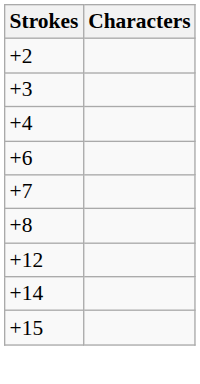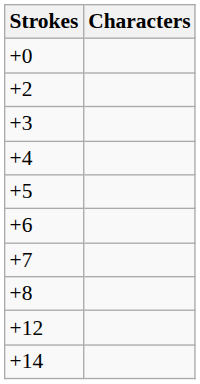 <table class="wikitable">
 <tr>
 <th>Strokes</th>
 <th>Characters</th>
+</tr>
+<tr --->
+<td>+0</td>
+<td style="font-size: large;"></td>
 </tr>
 <tr --->
 <td>+2</td>
 <td style="font-size: large;"></td>
 </tr>
 <tr --->
 <td>+3</td>
 <td style="font-size: large;"> </td>
 </tr>
 <tr --->
 <td>+4</td>
 <td style="font-size: large;">  </td>
+</tr>
+<tr --->
+<td>+5</td>
+<td style="font-size: large;"></td>
 </tr>
 <tr --->
 <td>+6</td>
 <td style="font-size: large;"> </td>
 </tr>
 <tr --->
 <td>+7</td>
 <td style="font-size: large;"> </td>
 </tr>
 <tr --->
 <td>+8</td>
 <td style="font-size: large;"></td>
 </tr>
 <tr --->
 <td>+12</td>
 <td style="font-size: large;"> </td>
 </tr>
 <tr --->
 <td>+14</td>
 <td style="font-size: large;"></td>
 </tr>
-<tr --->
-<td>+15</td>
-<td style="font-size: large;"></td>
-</tr>
 </table>
